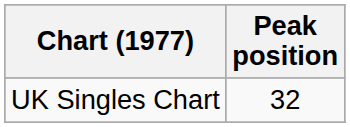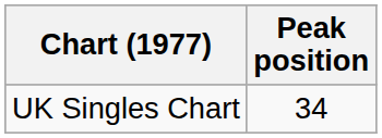 <table class="wikitable sortable">
 <tr>
 <th>Chart (1977)</th>
 <th>Peak<br>position</th>
 </tr>
 <tr>
 <td align="left">UK Singles Chart</td>
-<td style="text-align:center;">32</td>
+<td style="text-align:center;">34</td>
 </tr>
 </table>
